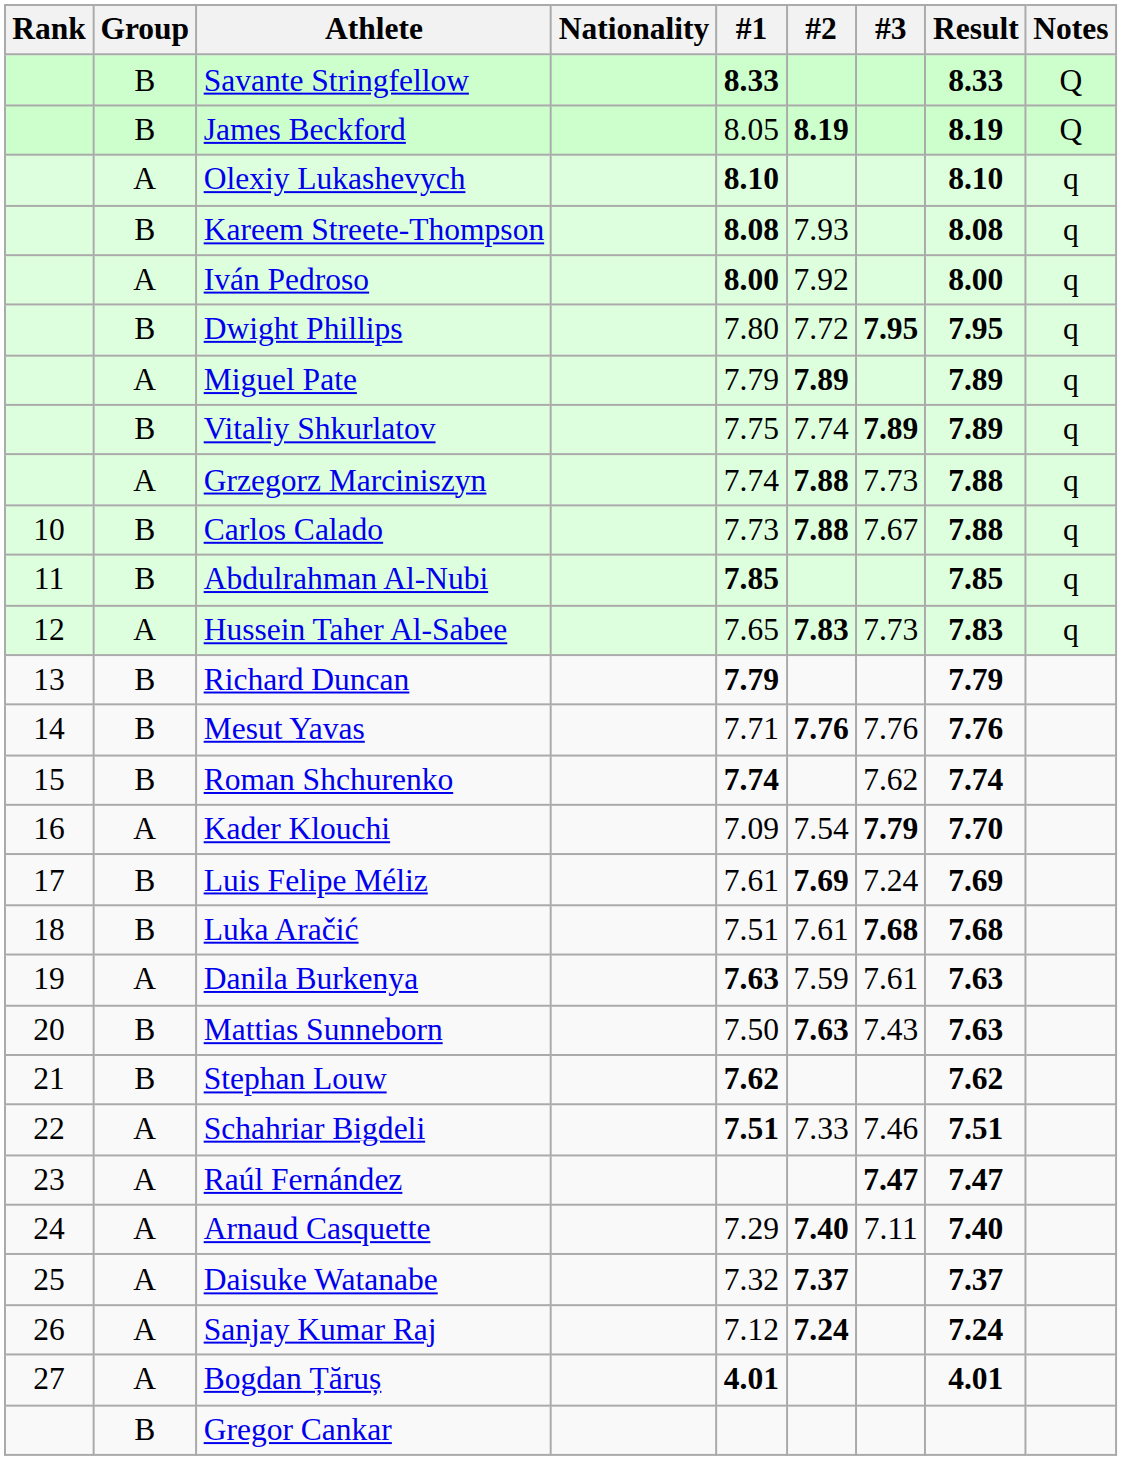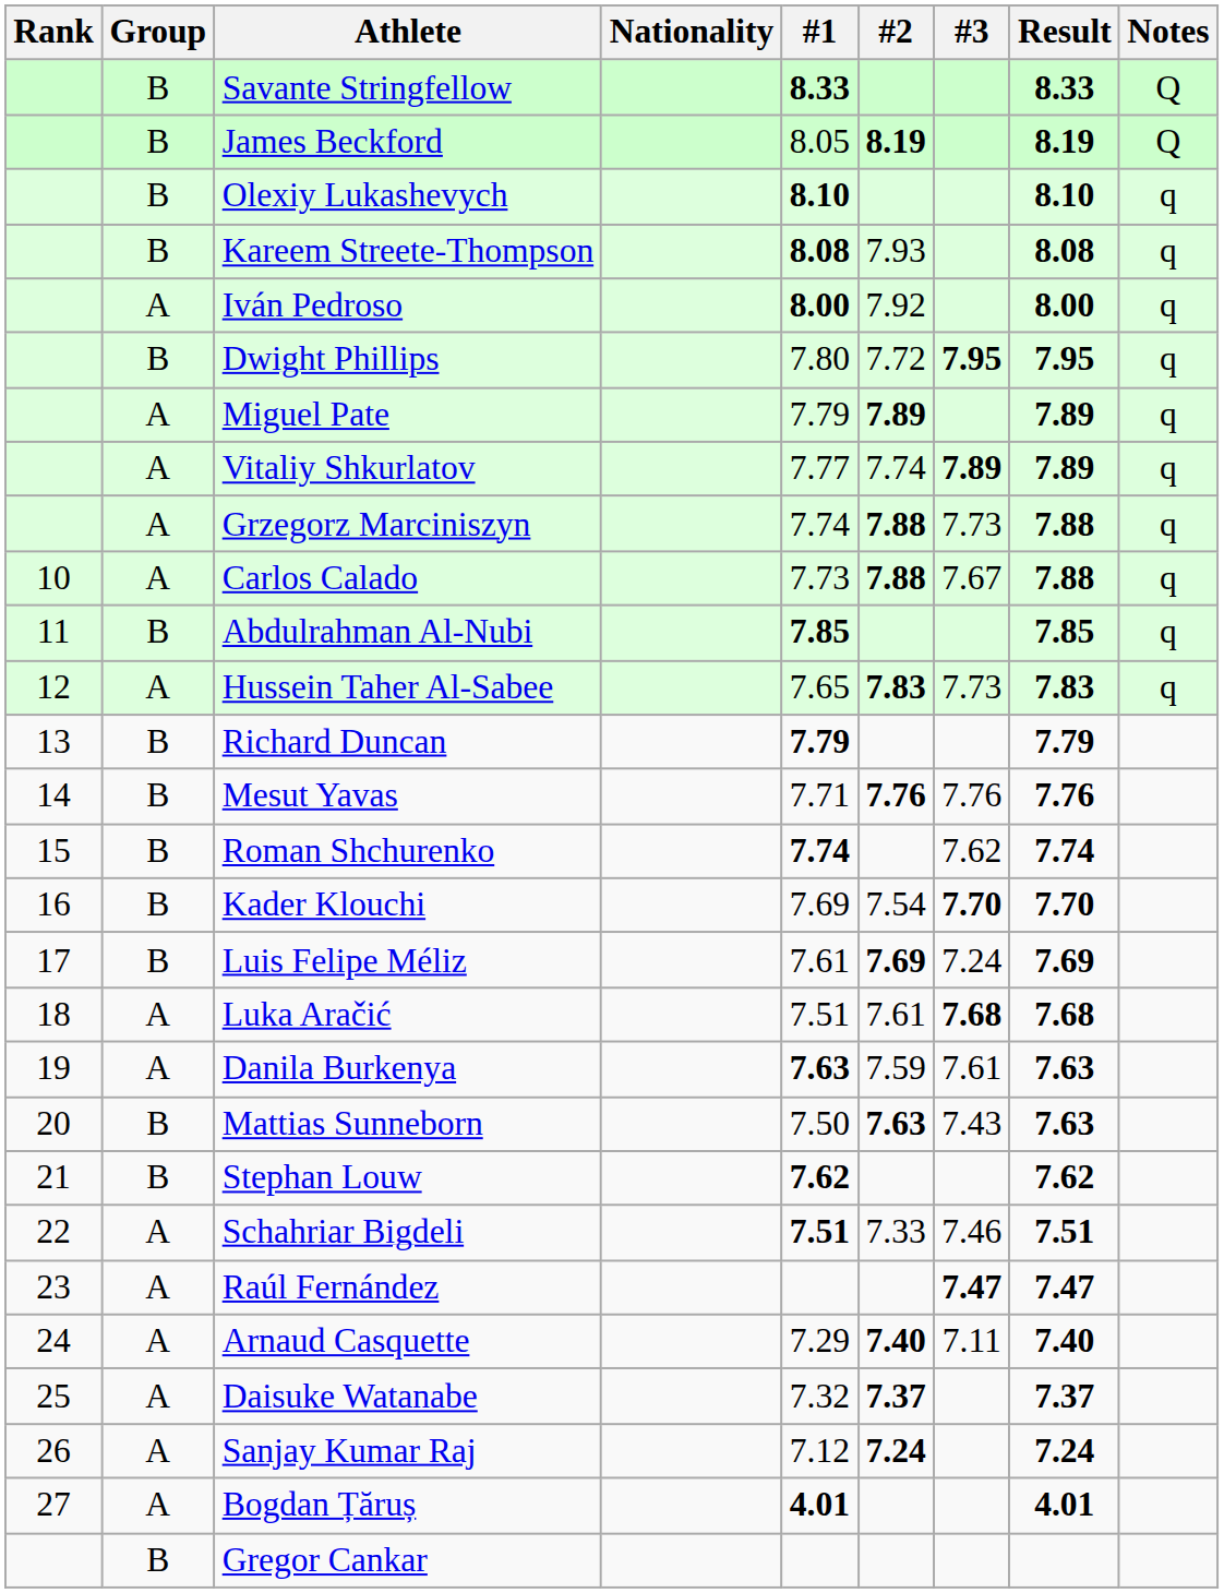 <table class="wikitable sortable" style="text-align:center">
 <tr>
 <th>Rank</th>
 <th>Group</th>
 <th>Athlete</th>
 <th>Nationality</th>
 <th>#1</th>
 <th>#2</th>
 <th>#3</th>
 <th>Result</th>
 <th>Notes</th>
 </tr>
 <tr bgcolor=ccffcc>
 <td></td>
 <td>B</td>
 <td align=left><a href='#'>Savante Stringfellow</a></td>
 <td align=left></td>
 <td><strong>8.33</strong></td>
 <td></td>
 <td></td>
 <td><strong>8.33</strong></td>
 <td>Q</td>
 </tr>
 <tr bgcolor=ccffcc>
 <td></td>
 <td>B</td>
 <td align=left><a href='#'>James Beckford</a></td>
 <td align=left></td>
 <td>8.05</td>
 <td><strong>8.19</strong></td>
 <td></td>
 <td><strong>8.19</strong></td>
 <td>Q</td>
 </tr>
 <tr bgcolor=ddffdd>
 <td></td>
-<td>A</td>
+<td>B</td>
 <td align=left><a href='#'>Olexiy Lukashevych</a></td>
 <td align=left></td>
 <td><strong>8.10</strong></td>
 <td></td>
 <td></td>
 <td><strong>8.10</strong></td>
 <td>q</td>
 </tr>
 <tr bgcolor=ddffdd>
 <td></td>
 <td>B</td>
 <td align=left><a href='#'>Kareem Streete-Thompson</a></td>
 <td align=left></td>
 <td><strong>8.08</strong></td>
 <td>7.93</td>
 <td></td>
 <td><strong>8.08</strong></td>
 <td>q</td>
 </tr>
 <tr bgcolor=ddffdd>
 <td></td>
 <td>A</td>
 <td align=left><a href='#'>Iván Pedroso</a></td>
 <td align=left></td>
 <td><strong>8.00</strong></td>
 <td>7.92</td>
 <td></td>
 <td><strong>8.00</strong></td>
 <td>q</td>
 </tr>
 <tr bgcolor=ddffdd>
 <td></td>
 <td>B</td>
 <td align=left><a href='#'>Dwight Phillips</a></td>
 <td align=left></td>
 <td>7.80</td>
 <td>7.72</td>
 <td><strong>7.95</strong></td>
 <td><strong>7.95</strong></td>
 <td>q</td>
 </tr>
 <tr bgcolor=ddffdd>
 <td></td>
 <td>A</td>
 <td align=left><a href='#'>Miguel Pate</a></td>
 <td align=left></td>
 <td>7.79</td>
 <td><strong>7.89</strong></td>
 <td></td>
 <td><strong>7.89</strong></td>
 <td>q</td>
 </tr>
 <tr bgcolor=ddffdd>
 <td></td>
-<td>B</td>
+<td>A</td>
 <td align=left><a href='#'>Vitaliy Shkurlatov</a></td>
 <td align=left></td>
-<td>7.75</td>
+<td>7.77</td>
 <td>7.74</td>
 <td><strong>7.89</strong></td>
 <td><strong>7.89</strong></td>
 <td>q</td>
 </tr>
 <tr bgcolor=ddffdd>
 <td></td>
 <td>A</td>
 <td align=left><a href='#'>Grzegorz Marciniszyn</a></td>
 <td align=left></td>
 <td>7.74</td>
 <td><strong>7.88</strong></td>
 <td>7.73</td>
 <td><strong>7.88</strong></td>
 <td>q</td>
 </tr>
 <tr bgcolor=ddffdd>
 <td>10</td>
-<td>B</td>
+<td>A</td>
 <td align=left><a href='#'>Carlos Calado</a></td>
 <td align=left></td>
 <td>7.73</td>
 <td><strong>7.88</strong></td>
 <td>7.67</td>
 <td><strong>7.88</strong></td>
 <td>q</td>
 </tr>
 <tr bgcolor=ddffdd>
 <td>11</td>
 <td>B</td>
 <td align=left><a href='#'>Abdulrahman Al-Nubi</a></td>
 <td align=left></td>
 <td><strong>7.85</strong></td>
 <td></td>
 <td></td>
 <td><strong>7.85</strong></td>
 <td>q</td>
 </tr>
 <tr bgcolor=ddffdd>
 <td>12</td>
 <td>A</td>
 <td align=left><a href='#'>Hussein Taher Al-Sabee</a></td>
 <td align=left></td>
 <td>7.65</td>
 <td><strong>7.83</strong></td>
 <td>7.73</td>
 <td><strong>7.83</strong></td>
 <td>q</td>
 </tr>
 <tr>
 <td>13</td>
 <td>B</td>
 <td align=left><a href='#'>Richard Duncan</a></td>
 <td align=left></td>
 <td><strong>7.79</strong></td>
 <td></td>
 <td></td>
 <td><strong>7.79</strong></td>
 <td></td>
 </tr>
 <tr>
 <td>14</td>
 <td>B</td>
 <td align=left><a href='#'>Mesut Yavas</a></td>
 <td align=left></td>
 <td>7.71</td>
 <td><strong>7.76</strong></td>
 <td>7.76</td>
 <td><strong>7.76</strong></td>
 <td></td>
 </tr>
 <tr>
 <td>15</td>
 <td>B</td>
 <td align=left><a href='#'>Roman Shchurenko</a></td>
 <td align=left></td>
 <td><strong>7.74</strong></td>
 <td></td>
 <td>7.62</td>
 <td><strong>7.74</strong></td>
 <td></td>
 </tr>
 <tr>
 <td>16</td>
-<td>A</td>
+<td>B</td>
 <td align=left><a href='#'>Kader Klouchi</a></td>
 <td align=left></td>
-<td>7.09</td>
+<td>7.69</td>
 <td>7.54</td>
-<td><strong> 7.79</strong></td>
+<td><strong> 7.70</strong></td>
 <td><strong>7.70</strong></td>
 <td></td>
 </tr>
 <tr>
 <td>17</td>
 <td>B</td>
 <td align=left><a href='#'>Luis Felipe Méliz</a></td>
 <td align=left></td>
 <td>7.61</td>
 <td><strong>7.69</strong></td>
 <td>7.24</td>
 <td><strong>7.69</strong></td>
 <td></td>
 </tr>
 <tr>
 <td>18</td>
-<td>B</td>
+<td>A</td>
 <td align=left><a href='#'>Luka Aračić</a></td>
 <td align=left></td>
 <td>7.51</td>
 <td>7.61</td>
 <td><strong>7.68</strong></td>
 <td><strong>7.68</strong></td>
 <td></td>
 </tr>
 <tr>
 <td>19</td>
 <td>A</td>
 <td align=left><a href='#'>Danila Burkenya</a></td>
 <td align=left></td>
 <td><strong>7.63</strong></td>
 <td>7.59</td>
 <td>7.61</td>
 <td><strong>7.63</strong></td>
 <td></td>
 </tr>
 <tr>
 <td>20</td>
 <td>B</td>
 <td align=left><a href='#'>Mattias Sunneborn</a></td>
 <td align=left></td>
 <td>7.50</td>
 <td><strong>7.63</strong></td>
 <td>7.43</td>
 <td><strong>7.63</strong></td>
 <td></td>
 </tr>
 <tr>
 <td>21</td>
 <td>B</td>
 <td align=left><a href='#'>Stephan Louw</a></td>
 <td align=left></td>
 <td><strong>7.62</strong></td>
 <td></td>
 <td></td>
 <td><strong>7.62</strong></td>
 <td></td>
 </tr>
 <tr>
 <td>22</td>
 <td>A</td>
 <td align=left><a href='#'>Schahriar Bigdeli</a></td>
 <td align=left></td>
 <td><strong>7.51</strong></td>
 <td>7.33</td>
 <td>7.46</td>
 <td><strong>7.51</strong></td>
 <td></td>
 </tr>
 <tr>
 <td>23</td>
 <td>A</td>
 <td align=left><a href='#'>Raúl Fernández</a></td>
 <td align=left></td>
 <td></td>
 <td></td>
 <td><strong>7.47</strong></td>
 <td><strong>7.47</strong></td>
 <td></td>
 </tr>
 <tr>
 <td>24</td>
 <td>A</td>
 <td align=left><a href='#'>Arnaud Casquette</a></td>
 <td align=left></td>
 <td>7.29</td>
 <td><strong>7.40</strong></td>
 <td>7.11</td>
 <td><strong>7.40</strong></td>
 <td></td>
 </tr>
 <tr>
 <td>25</td>
 <td>A</td>
 <td align=left><a href='#'>Daisuke Watanabe</a></td>
 <td align=left></td>
 <td>7.32</td>
 <td><strong>7.37</strong></td>
 <td></td>
 <td><strong>7.37</strong></td>
 <td></td>
 </tr>
 <tr>
 <td>26</td>
 <td>A</td>
 <td align=left><a href='#'>Sanjay Kumar Raj</a></td>
 <td align=left></td>
 <td>7.12</td>
 <td><strong>7.24</strong></td>
 <td></td>
 <td><strong>7.24</strong></td>
 <td></td>
 </tr>
 <tr>
 <td>27</td>
 <td>A</td>
 <td align=left><a href='#'>Bogdan Țăruș</a></td>
 <td align=left></td>
 <td><strong>4.01</strong></td>
 <td></td>
 <td></td>
 <td><strong>4.01</strong></td>
 <td></td>
 </tr>
 <tr>
 <td></td>
 <td>B</td>
 <td align=left><a href='#'>Gregor Cankar</a></td>
 <td align=left></td>
 <td></td>
 <td></td>
 <td></td>
 <td><strong></strong></td>
 <td></td>
 </tr>
 </table>
